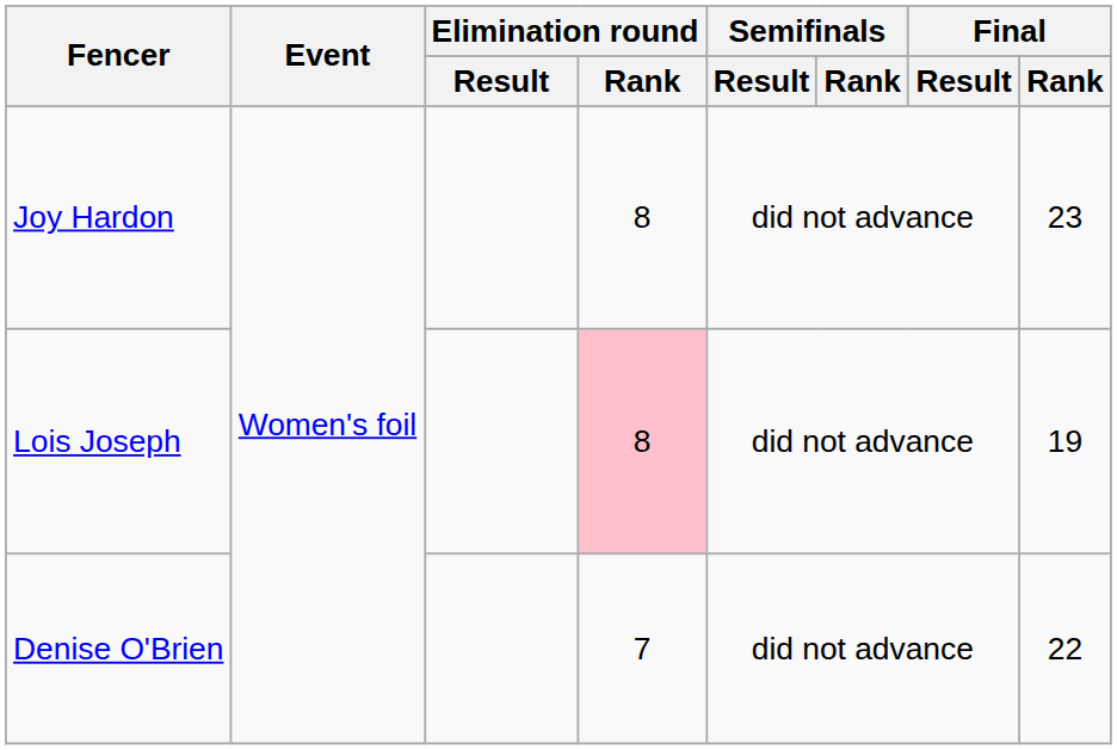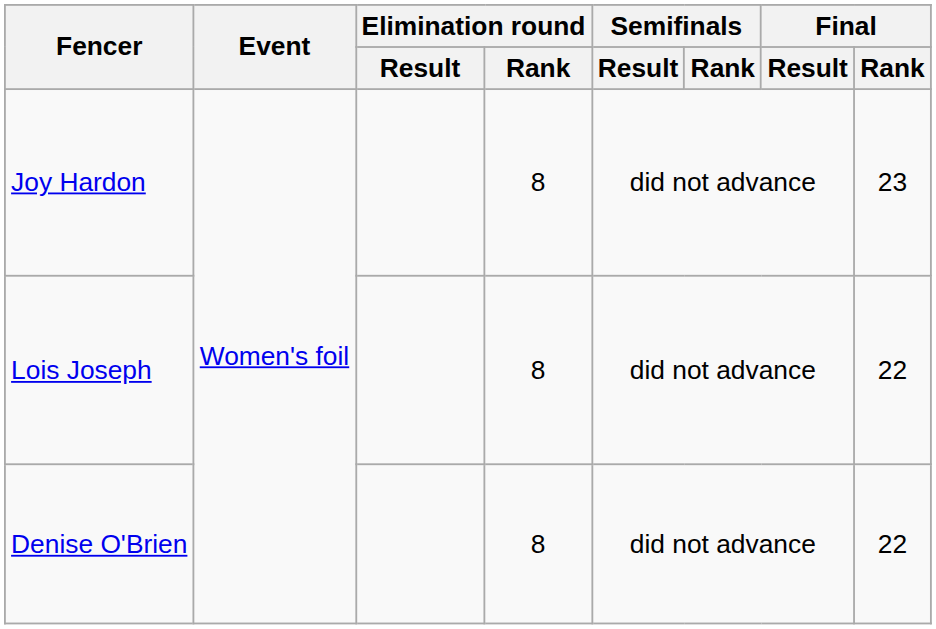 <table class=wikitable style="font-size:90%">
 <tr>
 <th rowspan=2>Fencer</th>
 <th rowspan=2>Event</th>
 <th colspan=2>Elimination round</th>
 <th colspan=2>Semifinals</th>
 <th colspan=2>Final</th>
 </tr>
 <tr>
 <th>Result</th>
 <th>Rank</th>
 <th>Result</th>
 <th>Rank</th>
 <th>Result</th>
 <th>Rank</th>
 </tr>
 <tr>
 <td><a href='#'>Joy Hardon</a></td>
 <td align=center rowspan=3><a href='#'>Women's foil</a></td>
 <td align=left><br><br><br><br><br><br></td>
 <td align=center>8</td>
 <td align=center colspan=3>did not advance</td>
 <td align=center colspan=1>23</td>
 </tr>
 <tr>
 <td><a href='#'>Lois Joseph</a></td>
 <td align=left><br><br><br><br><br><br></td>
-<td align=center style="background: pink;">8</td>
+<td align=center>8</td>
 <td align=center colspan=3>did not advance</td>
-<td align=center colspan=1>19</td>
+<td align=center colspan=1>22</td>
 </tr>
 <tr>
 <td><a href='#'>Denise O'Brien</a></td>
 <td align=left><br><br><br><br><br></td>
-<td align=center>7</td>
+<td align=center>8</td>
 <td align=center colspan=3>did not advance</td>
 <td align=center colspan=1>22</td>
 </tr>
 </table>
